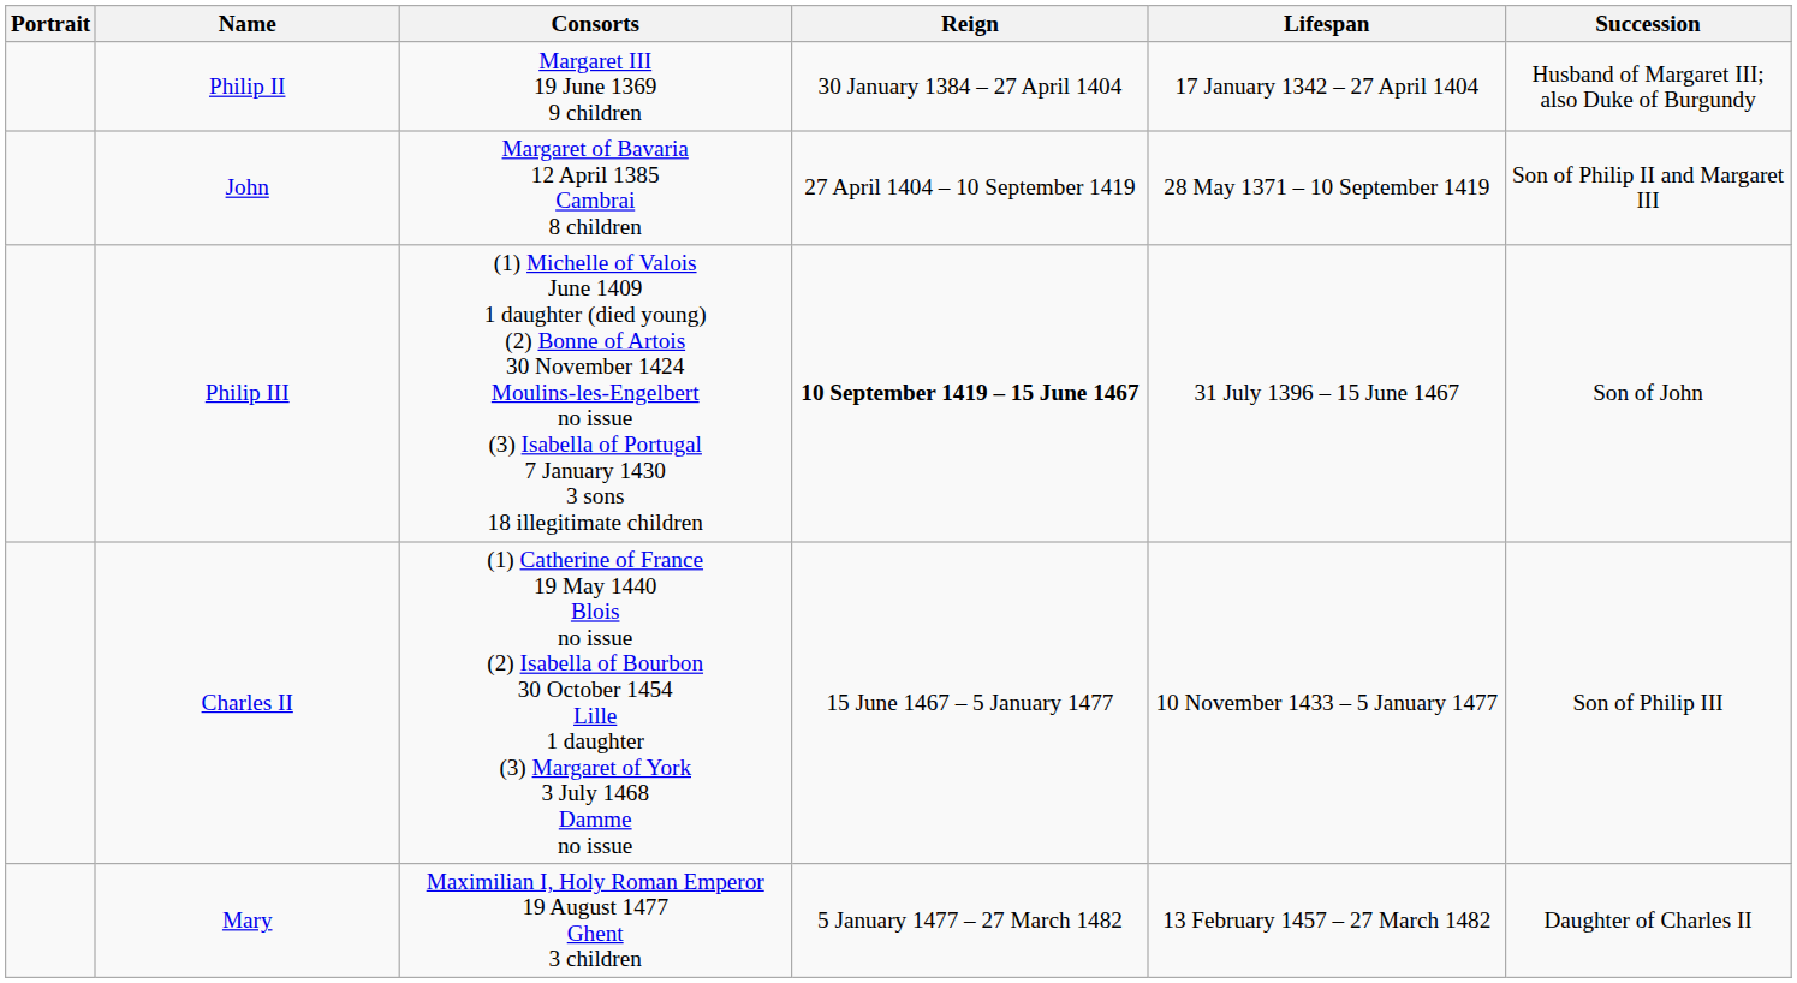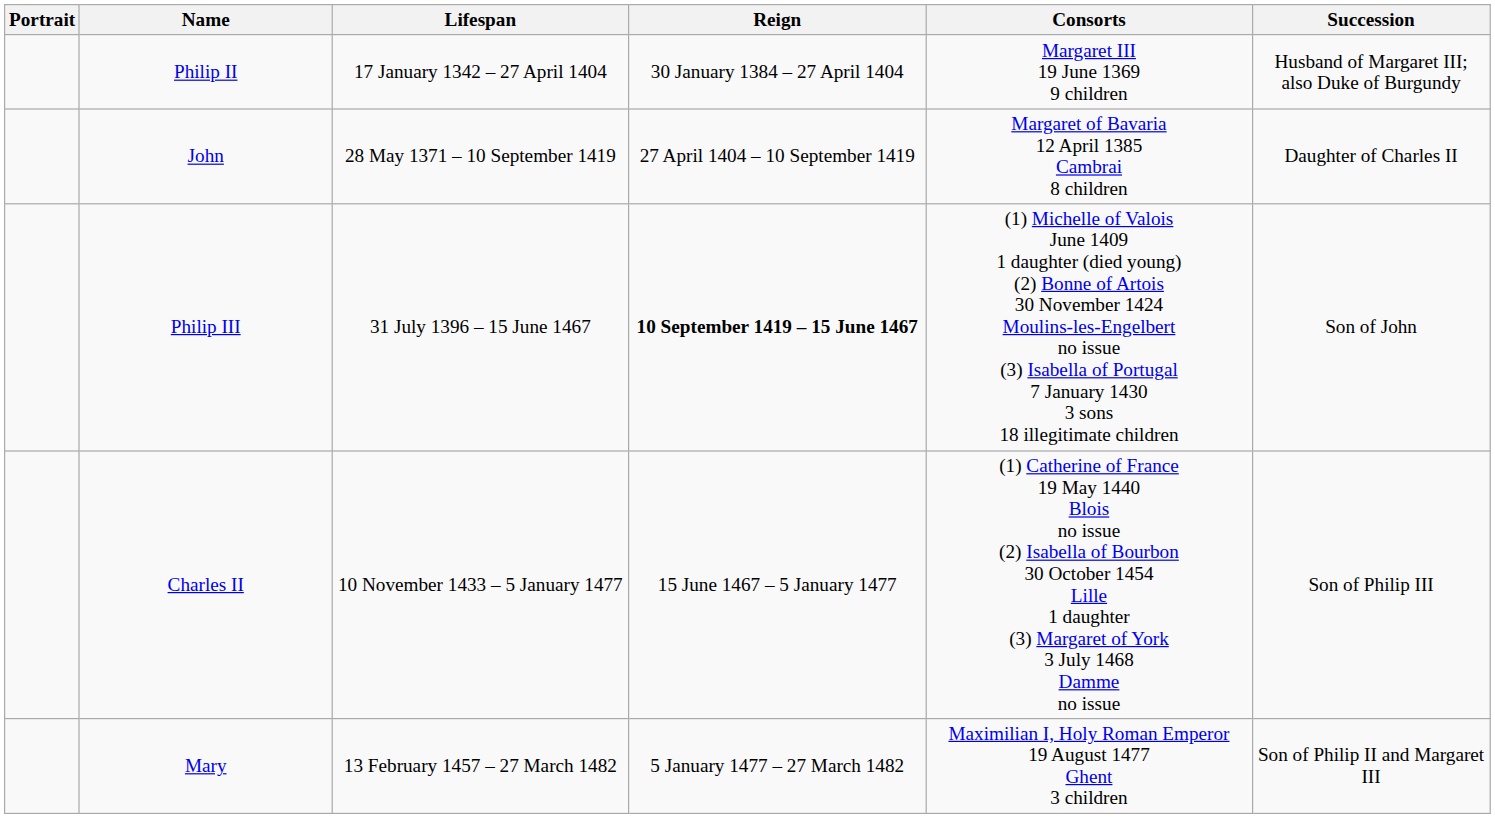 <table width=98% class="wikitable" style="text-align:center;">
 <tr>
 <th width="5%">Portrait</th>
 <th width="17%">Name</th>
+<th width="20%">Lifespan</th>
+<th width="20%">Reign</th>
 <th width="22%">Consorts</th>
-<th width="20%">Reign</th>
-<th width="20%">Lifespan</th>
 <th width="28%">Succession</th>
 </tr>
 <tr>
 <td></td>
 <td><a href='#'>Philip II</a></td>
+<td>17 January 1342 – 27 April 1404</td>
+<td>30 January 1384 – 27 April 1404</td>
 <td><a href='#'>Margaret III</a><br>19 June 1369<br>9 children</td>
-<td>30 January 1384 – 27 April 1404</td>
-<td>17 January 1342 – 27 April 1404</td>
 <td>Husband of Margaret III; also Duke of Burgundy</td>
 </tr>
 <tr>
 <td></td>
 <td><a href='#'>John</a></td>
+<td>28 May 1371 – 10 September 1419</td>
+<td>27 April 1404 – 10 September 1419</td>
 <td><a href='#'>Margaret of Bavaria</a><br>12 April 1385<br><a href='#'>Cambrai</a><br>8 children</td>
-<td>27 April 1404 – 10 September 1419</td>
-<td>28 May 1371 – 10 September 1419</td>
-<td>Son of Philip II and Margaret III</td>
+<td>Daughter of Charles II</td>
 </tr>
 <tr>
 <td></td>
 <td><a href='#'>Philip III</a></td>
+<td>31 July 1396 – 15 June 1467</td>
+<td><strong>10 September 1419 – 15 June 1467</strong></td>
 <td>(1) <a href='#'>Michelle of Valois</a><br>June 1409<br>1 daughter (died young)<br>(2) <a href='#'>Bonne of Artois</a><br>30 November 1424<br><a href='#'>Moulins-les-Engelbert</a><br>no issue<br>(3) <a href='#'>Isabella of Portugal</a><br>7 January 1430<br>3 sons<br>18 illegitimate children</td>
-<td><strong>10 September 1419 – 15 June 1467</strong></td>
-<td>31 July 1396 – 15 June 1467</td>
 <td>Son of John</td>
 </tr>
 <tr>
 <td></td>
 <td><a href='#'>Charles II</a></td>
+<td>10 November 1433 – 5 January 1477</td>
+<td>15 June 1467 – 5 January 1477</td>
 <td>(1) <a href='#'>Catherine of France</a><br>19 May 1440<br><a href='#'>Blois</a><br>no issue<br>(2) <a href='#'>Isabella of Bourbon</a><br>30 October 1454<br><a href='#'>Lille</a><br>1 daughter<br>(3) <a href='#'>Margaret of York</a><br>3 July 1468<br><a href='#'>Damme</a><br>no issue</td>
-<td>15 June 1467 – 5 January 1477</td>
-<td>10 November 1433 – 5 January 1477</td>
 <td>Son of Philip III</td>
 </tr>
 <tr>
 <td></td>
 <td><a href='#'>Mary</a></td>
+<td>13 February 1457 – 27 March 1482</td>
+<td>5 January 1477 – 27 March 1482</td>
 <td><a href='#'>Maximilian I, Holy Roman Emperor</a><br>19 August 1477<br><a href='#'>Ghent</a><br>3 children</td>
-<td>5 January 1477 – 27 March 1482</td>
-<td>13 February 1457 – 27 March 1482</td>
-<td>Daughter of Charles II</td>
+<td>Son of Philip II and Margaret III</td>
 </tr>
 </table>
